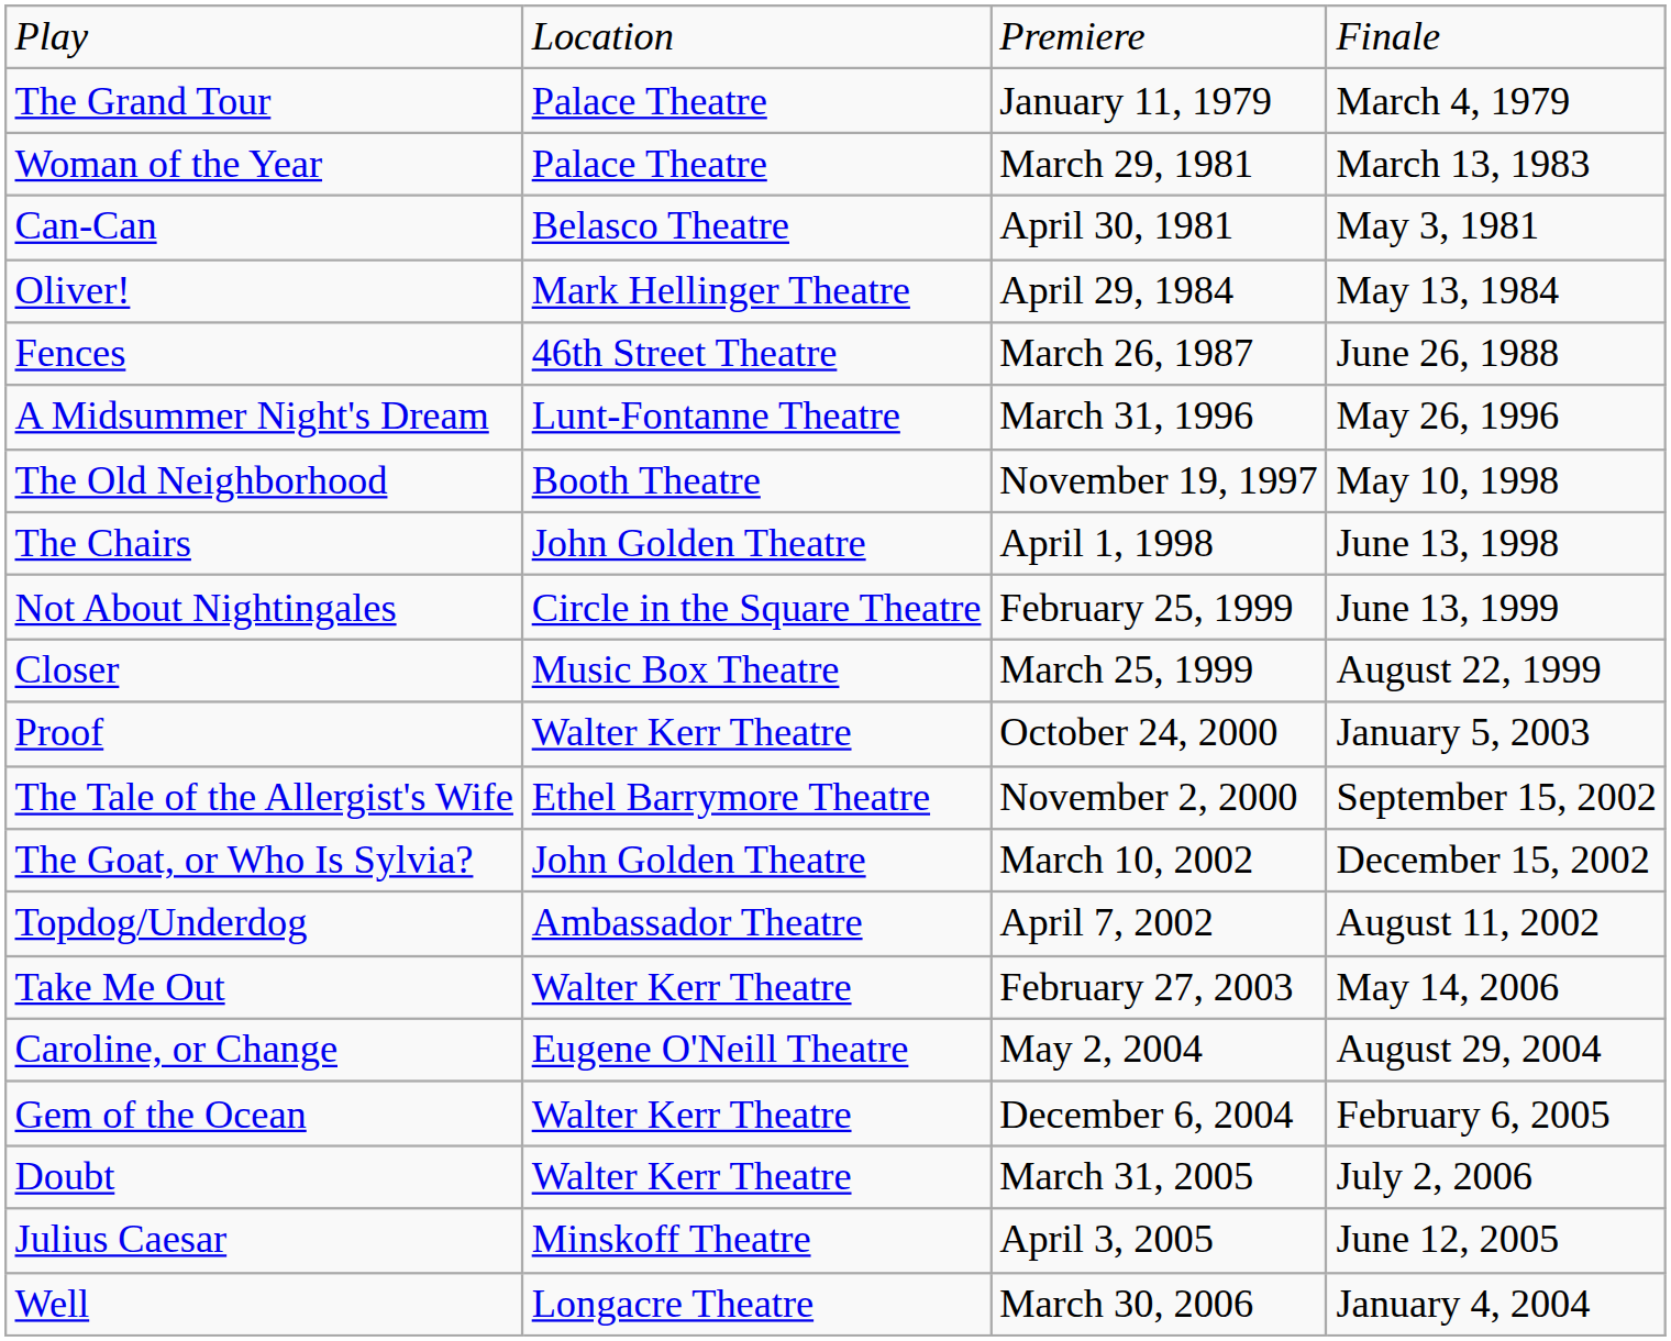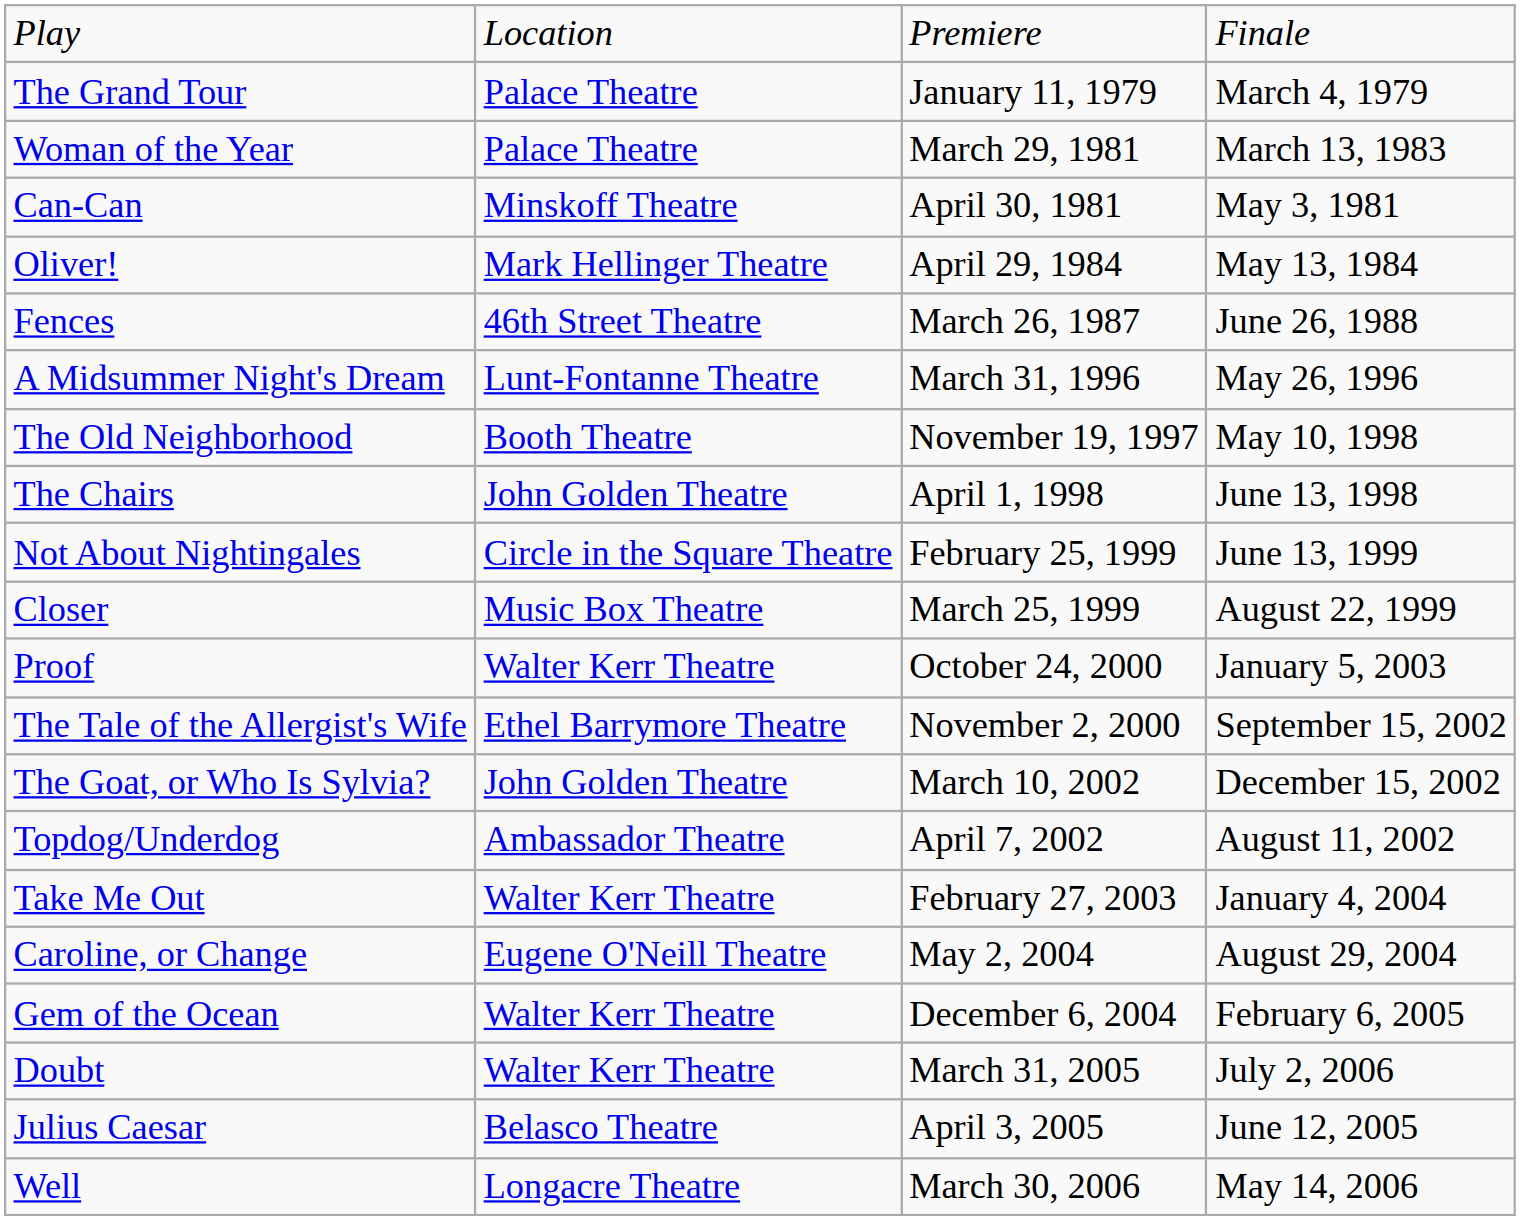 <table class="wikitable">
 <tr>
 <td><em>Play</em></td>
 <td><em>Location</em></td>
 <td><em>Premiere</em></td>
 <td><em>Finale</em></td>
 </tr>
 <tr>
 <td><a href='#'>The Grand Tour</a></td>
 <td><a href='#'>Palace Theatre</a></td>
 <td>January 11, 1979</td>
 <td>March 4, 1979</td>
 </tr>
 <tr>
 <td><a href='#'>Woman of the Year</a></td>
 <td><a href='#'>Palace Theatre</a></td>
 <td>March 29, 1981</td>
 <td>March 13, 1983</td>
 </tr>
 <tr>
 <td><a href='#'>Can-Can</a></td>
-<td><a href='#'>Belasco Theatre</a></td>
+<td><a href='#'>Minskoff Theatre</a></td>
 <td>April 30, 1981</td>
 <td>May 3, 1981</td>
 </tr>
 <tr>
 <td><a href='#'>Oliver!</a></td>
 <td><a href='#'>Mark Hellinger Theatre</a></td>
 <td>April 29, 1984</td>
 <td>May 13, 1984</td>
 </tr>
 <tr>
 <td><a href='#'>Fences</a></td>
 <td><a href='#'>46th Street Theatre</a></td>
 <td>March 26, 1987</td>
 <td>June 26, 1988</td>
 </tr>
 <tr>
 <td><a href='#'>A Midsummer Night's Dream</a></td>
 <td><a href='#'>Lunt-Fontanne Theatre</a></td>
 <td>March 31, 1996</td>
 <td>May 26, 1996</td>
 </tr>
 <tr>
 <td><a href='#'>The Old Neighborhood</a></td>
 <td><a href='#'>Booth Theatre</a></td>
 <td>November 19, 1997</td>
 <td>May 10, 1998</td>
 </tr>
 <tr>
 <td><a href='#'>The Chairs</a></td>
 <td><a href='#'>John Golden Theatre</a></td>
 <td>April 1, 1998</td>
 <td>June 13, 1998</td>
 </tr>
 <tr>
 <td><a href='#'>Not About Nightingales</a></td>
 <td><a href='#'>Circle in the Square Theatre</a></td>
 <td>February 25, 1999</td>
 <td>June 13, 1999</td>
 </tr>
 <tr>
 <td><a href='#'>Closer</a></td>
 <td><a href='#'>Music Box Theatre</a></td>
 <td>March 25, 1999</td>
 <td>August 22, 1999</td>
 </tr>
 <tr>
 <td><a href='#'>Proof</a></td>
 <td><a href='#'>Walter Kerr Theatre</a></td>
 <td>October 24, 2000</td>
 <td>January 5, 2003</td>
 </tr>
 <tr>
 <td><a href='#'>The Tale of the Allergist's Wife</a></td>
 <td><a href='#'>Ethel Barrymore Theatre</a></td>
 <td>November 2, 2000</td>
 <td>September 15, 2002</td>
 </tr>
 <tr>
 <td><a href='#'>The Goat, or Who Is Sylvia?</a></td>
 <td><a href='#'>John Golden Theatre</a></td>
 <td>March 10, 2002</td>
 <td>December 15, 2002</td>
 </tr>
 <tr>
 <td><a href='#'>Topdog/Underdog</a></td>
 <td><a href='#'>Ambassador Theatre</a></td>
 <td>April 7, 2002</td>
 <td>August 11, 2002</td>
 </tr>
 <tr>
 <td><a href='#'>Take Me Out</a></td>
 <td><a href='#'>Walter Kerr Theatre</a></td>
 <td>February 27, 2003</td>
-<td>May 14, 2006</td>
+<td>January 4, 2004</td>
 </tr>
 <tr>
 <td><a href='#'>Caroline, or Change</a></td>
 <td><a href='#'>Eugene O'Neill Theatre</a></td>
 <td>May 2, 2004</td>
 <td>August 29, 2004</td>
 </tr>
 <tr>
 <td><a href='#'>Gem of the Ocean</a></td>
 <td><a href='#'>Walter Kerr Theatre</a></td>
 <td>December 6, 2004</td>
 <td>February 6, 2005</td>
 </tr>
 <tr>
 <td><a href='#'>Doubt</a></td>
 <td><a href='#'>Walter Kerr Theatre</a></td>
 <td>March 31, 2005</td>
 <td>July 2, 2006</td>
 </tr>
 <tr>
 <td><a href='#'>Julius Caesar</a></td>
-<td><a href='#'>Minskoff Theatre</a></td>
+<td><a href='#'>Belasco Theatre</a></td>
 <td>April 3, 2005</td>
 <td>June 12, 2005</td>
 </tr>
 <tr>
 <td><a href='#'>Well</a></td>
 <td><a href='#'>Longacre Theatre</a></td>
 <td>March 30, 2006</td>
-<td>January 4, 2004</td>
+<td>May 14, 2006</td>
 </tr>
 </table>
